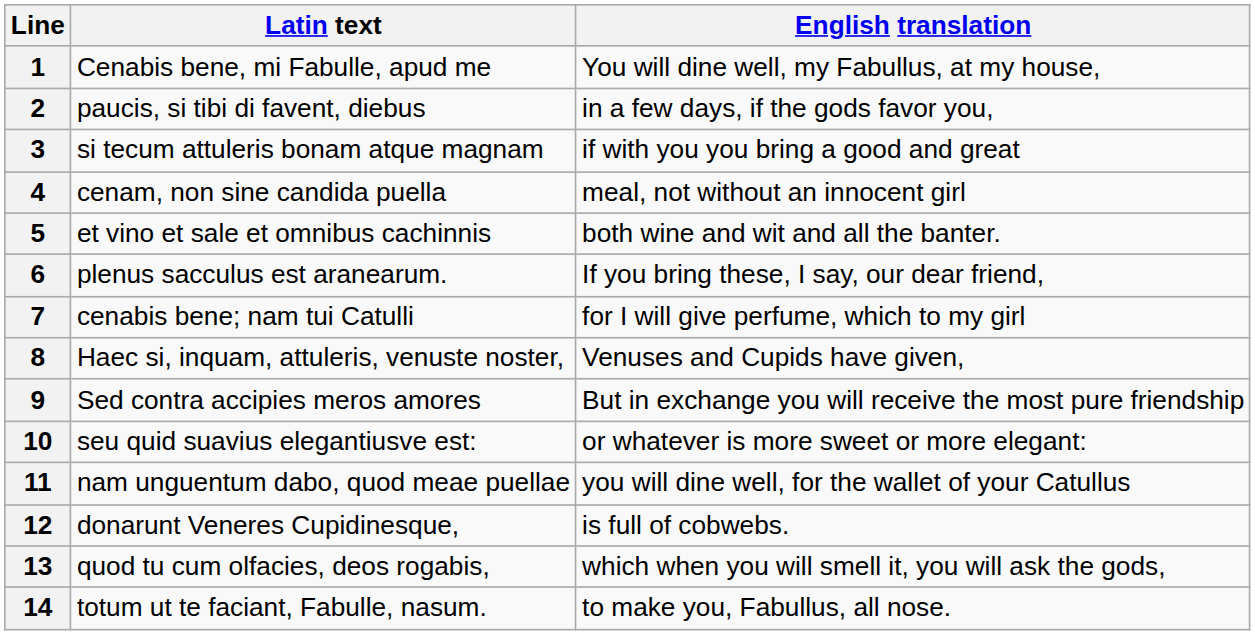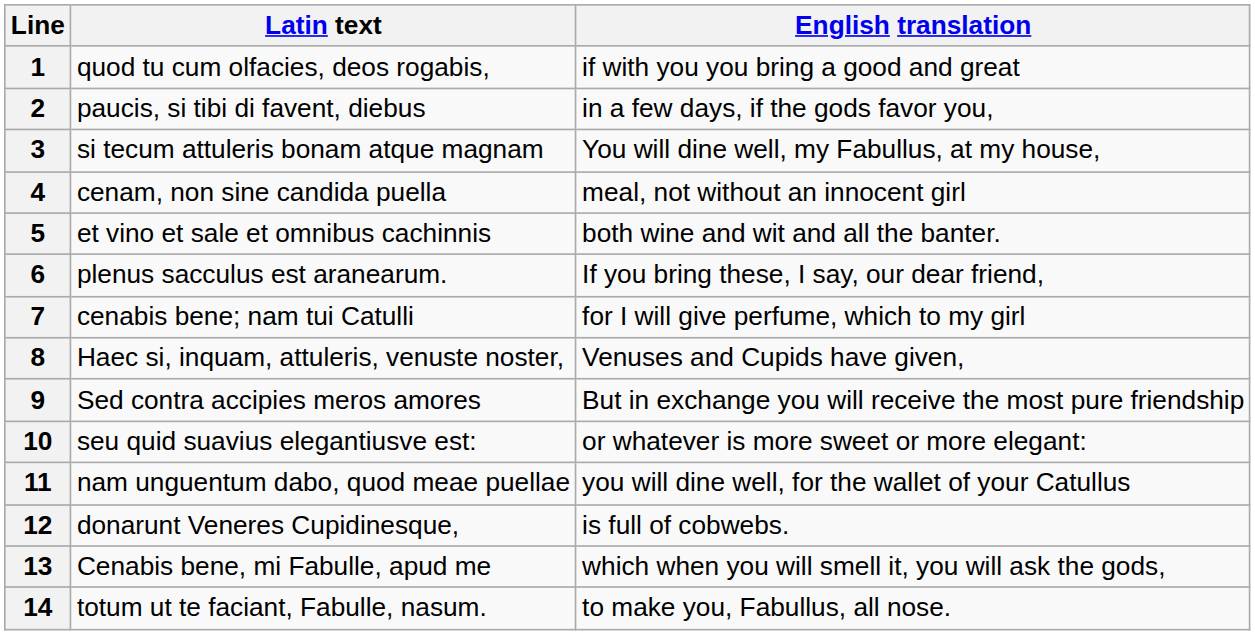 <table class="wikitable">
 <tr>
 <th>Line</th>
 <th><a href='#'>Latin</a> text</th>
 <th><a href='#'>English</a> <a href='#'>translation</a></th>
 </tr>
 <tr>
 <th>1</th>
-<td>Cenabis bene, mi Fabulle, apud me</td>
-<td>You will dine well, my Fabullus, at my house,</td>
+<td>quod tu cum olfacies, deos rogabis,</td>
+<td>if with you you bring a good and great</td>
 </tr>
 <tr>
 <th>2</th>
 <td>paucis, si tibi di favent, diebus</td>
 <td>in a few days, if the gods favor you,</td>
 </tr>
 <tr>
 <th>3</th>
 <td>si tecum attuleris bonam atque magnam</td>
-<td>if with you you bring a good and great</td>
+<td>You will dine well, my Fabullus, at my house,</td>
 </tr>
 <tr>
 <th>4</th>
 <td>cenam, non sine candida puella</td>
 <td>meal, not without an innocent girl</td>
 </tr>
 <tr>
 <th>5</th>
 <td>et vino et sale et omnibus cachinnis</td>
 <td>both wine and wit and all the banter.</td>
 </tr>
 <tr>
 <th>6</th>
 <td>plenus sacculus est aranearum.</td>
 <td>If you bring these, I say, our dear friend,</td>
 </tr>
 <tr>
 <th>7</th>
 <td>cenabis bene; nam tui Catulli</td>
 <td>for I will give perfume, which to my girl</td>
 </tr>
 <tr>
 <th>8</th>
 <td>Haec si, inquam, attuleris, venuste noster,</td>
 <td>Venuses and Cupids have given,</td>
 </tr>
 <tr>
 <th>9</th>
 <td>Sed contra accipies meros amores</td>
 <td>But in exchange you will receive the most pure friendship</td>
 </tr>
 <tr>
 <th>10</th>
 <td>seu quid suavius elegantiusve est:</td>
 <td>or whatever is more sweet or more elegant:</td>
 </tr>
 <tr>
 <th>11</th>
 <td>nam unguentum dabo, quod meae puellae</td>
 <td>you will dine well, for the wallet of your Catullus</td>
 </tr>
 <tr>
 <th>12</th>
 <td>donarunt Veneres Cupidinesque,</td>
 <td>is full of cobwebs.</td>
 </tr>
 <tr>
 <th>13</th>
-<td>quod tu cum olfacies, deos rogabis,</td>
+<td>Cenabis bene, mi Fabulle, apud me</td>
 <td>which when you will smell it, you will ask the gods,</td>
 </tr>
 <tr>
 <th>14</th>
 <td>totum ut te faciant, Fabulle, nasum.</td>
 <td>to make you, Fabullus, all nose.</td>
 </tr>
 </table>
